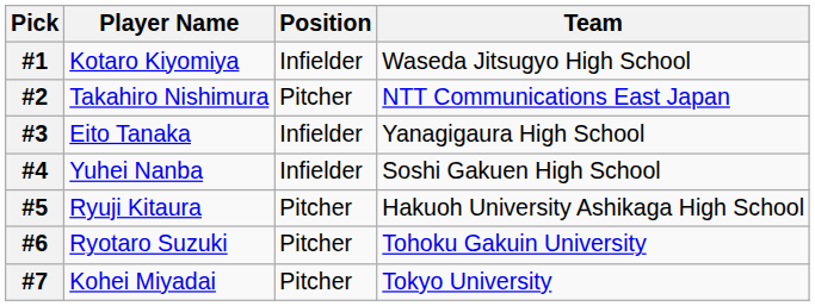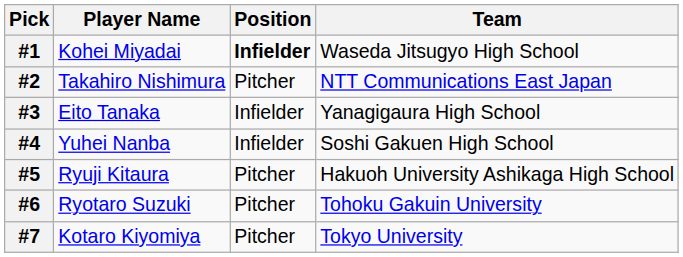 <table class="wikitable">
 <tr>
 <th>Pick</th>
 <th>Player Name</th>
 <th>Position</th>
 <th>Team</th>
 </tr>
 <tr>
 <th>#1</th>
-<td><a href='#'>Kotaro Kiyomiya</a></td>
-<td>Infielder</td>
+<td><a href='#'>Kohei Miyadai</a></td>
+<td><strong>Infielder</strong></td>
 <td>Waseda Jitsugyo High School</td>
 </tr>
 <tr>
 <th>#2</th>
 <td><a href='#'>Takahiro Nishimura</a></td>
 <td>Pitcher</td>
 <td><a href='#'>NTT Communications East Japan</a></td>
 </tr>
 <tr>
 <th>#3</th>
 <td><a href='#'>Eito Tanaka</a></td>
 <td>Infielder</td>
 <td>Yanagigaura High School</td>
 </tr>
 <tr>
 <th>#4</th>
 <td><a href='#'>Yuhei Nanba</a></td>
 <td>Infielder</td>
 <td>Soshi Gakuen High School</td>
 </tr>
 <tr>
 <th>#5</th>
 <td><a href='#'>Ryuji Kitaura</a></td>
 <td>Pitcher</td>
 <td>Hakuoh University Ashikaga High School</td>
 </tr>
 <tr>
 <th>#6</th>
 <td><a href='#'>Ryotaro Suzuki</a></td>
 <td>Pitcher</td>
 <td><a href='#'>Tohoku Gakuin University</a></td>
 </tr>
 <tr>
 <th>#7</th>
-<td><a href='#'>Kohei Miyadai</a></td>
+<td><a href='#'>Kotaro Kiyomiya</a></td>
 <td>Pitcher</td>
 <td><a href='#'>Tokyo University</a></td>
 </tr>
 </table>
